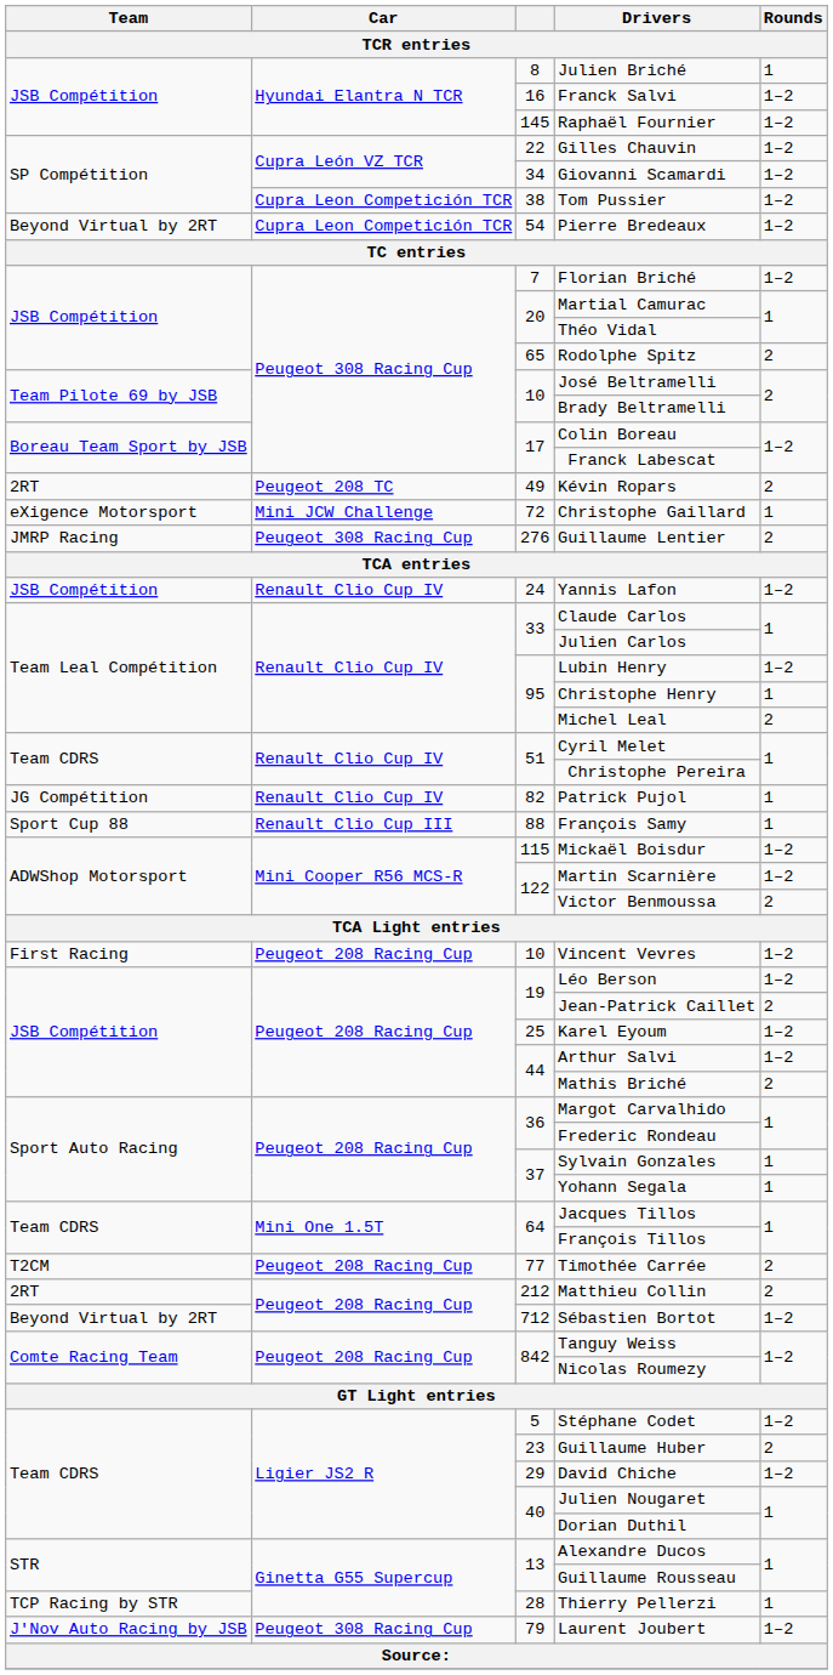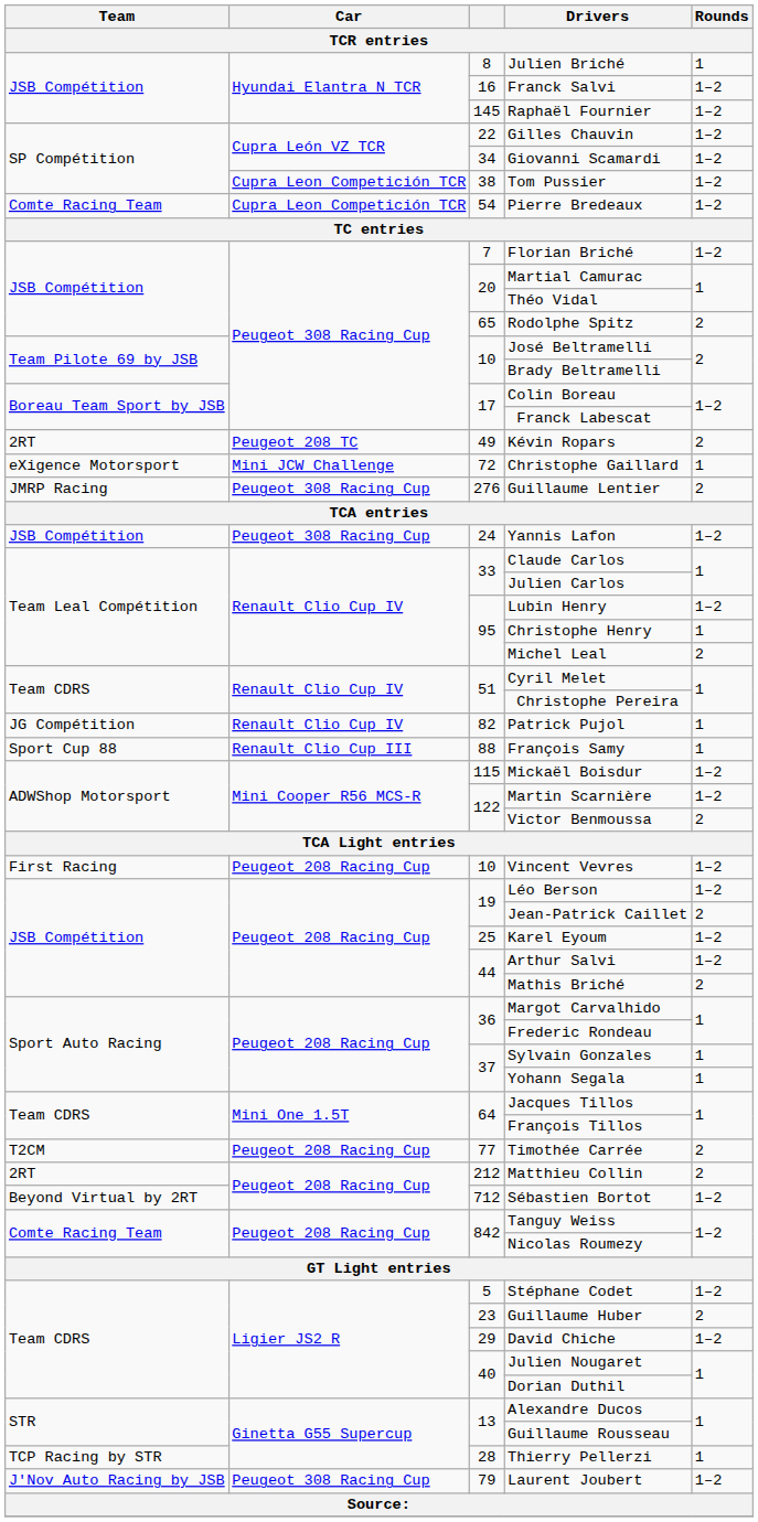 <table class="wikitable" style="font-size: 85%;">
 <tr>
 <th>Team</th>
 <th>Car</th>
 <th></th>
 <th>Drivers</th>
 <th>Rounds</th>
 </tr>
 <tr>
 <th colspan="5">TCR entries</th>
 </tr>
 <tr>
 <td rowspan="3"> <a href='#'>JSB Compétition</a></td>
 <td rowspan="3"><a href='#'>Hyundai Elantra N TCR</a></td>
 <td align="center">8</td>
 <td> Julien Briché</td>
 <td>1</td>
 </tr>
 <tr>
 <td align="center">16</td>
 <td> Franck Salvi</td>
 <td>1–2</td>
 </tr>
 <tr>
 <td align="center">145</td>
 <td> Raphaël Fournier</td>
 <td>1–2</td>
 </tr>
 <tr>
 <td rowspan="3"> SP Compétition</td>
 <td rowspan="2"><a href='#'>Cupra León VZ TCR</a></td>
 <td align="center">22</td>
 <td> Gilles Chauvin</td>
 <td>1–2</td>
 </tr>
 <tr>
 <td align="center">34</td>
 <td> Giovanni Scamardi</td>
 <td>1–2</td>
 </tr>
 <tr>
 <td><a href='#'>Cupra Leon Competición TCR</a></td>
 <td align="center">38</td>
 <td> Tom Pussier</td>
 <td>1–2</td>
 </tr>
 <tr>
-<td> Beyond Virtual by 2RT</td>
+<td> <a href='#'>Comte Racing Team</a></td>
 <td><a href='#'>Cupra Leon Competición TCR</a></td>
 <td align="center">54</td>
 <td> Pierre Bredeaux</td>
 <td>1–2</td>
 </tr>
 <tr>
 <th colspan="5">TC entries</th>
 </tr>
 <tr>
 <td rowspan="4"> <a href='#'>JSB Compétition</a></td>
 <td rowspan="8"><a href='#'>Peugeot 308 Racing Cup</a></td>
 <td align="center">7</td>
 <td> Florian Briché</td>
 <td>1–2</td>
 </tr>
 <tr>
 <td rowspan="2" align="center">20</td>
 <td> Martial Camurac</td>
 <td rowspan="2">1</td>
 </tr>
 <tr>
 <td> Théo Vidal</td>
 </tr>
 <tr>
 <td align="center">65</td>
 <td> Rodolphe Spitz</td>
 <td>2</td>
 </tr>
 <tr>
 <td rowspan="2"> <a href='#'>Team Pilote 69 by JSB</a></td>
 <td rowspan="2"  align="center">10</td>
 <td> José Beltramelli</td>
 <td rowspan="2">2</td>
 </tr>
 <tr>
 <td> Brady Beltramelli</td>
 </tr>
 <tr>
 <td rowspan="2"> <a href='#'>Boreau Team Sport by JSB</a></td>
 <td rowspan="2" align="center">17</td>
 <td> Colin Boreau</td>
 <td rowspan="2">1–2</td>
 </tr>
 <tr>
 <td> Franck Labescat</td>
 </tr>
 <tr>
 <td> 2RT</td>
 <td><a href='#'>Peugeot 208 TC</a></td>
 <td align="center">49</td>
 <td> Kévin Ropars</td>
 <td>2</td>
 </tr>
 <tr>
 <td> eXigence Motorsport</td>
 <td><a href='#'>Mini JCW Challenge</a></td>
 <td align="center">72</td>
 <td> Christophe Gaillard</td>
 <td>1</td>
 </tr>
 <tr>
 <td> JMRP Racing</td>
 <td><a href='#'>Peugeot 308 Racing Cup</a></td>
 <td align="center">276</td>
 <td> Guillaume Lentier</td>
 <td>2</td>
 </tr>
 <tr>
 <th colspan="5">TCA entries</th>
 </tr>
 <tr>
 <td> <a href='#'>JSB Compétition</a></td>
-<td><a href='#'>Renault Clio Cup IV</a></td>
+<td><a href='#'>Peugeot 308 Racing Cup</a></td>
 <td align="center">24</td>
 <td> Yannis Lafon</td>
 <td>1–2</td>
 </tr>
 <tr>
 <td rowspan="5"> Team Leal Compétition</td>
 <td rowspan="5"><a href='#'>Renault Clio Cup IV</a></td>
 <td rowspan="2" align="center">33</td>
 <td> Claude Carlos</td>
 <td rowspan="2">1</td>
 </tr>
 <tr>
 <td> Julien Carlos</td>
 </tr>
 <tr>
 <td rowspan="3" align="center">95</td>
 <td> Lubin Henry</td>
 <td>1–2</td>
 </tr>
 <tr>
 <td> Christophe Henry</td>
 <td>1</td>
 </tr>
 <tr>
 <td> Michel Leal</td>
 <td>2</td>
 </tr>
 <tr>
 <td rowspan="2"> Team CDRS</td>
 <td rowspan="2"><a href='#'>Renault Clio Cup IV</a></td>
 <td rowspan="2" align="center">51</td>
 <td> Cyril Melet</td>
 <td rowspan="2">1</td>
 </tr>
 <tr>
 <td> Christophe Pereira</td>
 </tr>
 <tr>
 <td> JG Compétition</td>
 <td><a href='#'>Renault Clio Cup IV</a></td>
 <td align="center">82</td>
 <td> Patrick Pujol</td>
 <td>1</td>
 </tr>
 <tr>
 <td> Sport Cup 88</td>
 <td><a href='#'>Renault Clio Cup III</a></td>
 <td align="center">88</td>
 <td> François Samy</td>
 <td>1</td>
 </tr>
 <tr>
 <td rowspan="3"> ADWShop Motorsport</td>
 <td rowspan="3"><a href='#'>Mini Cooper R56 MCS-R</a></td>
 <td align="center">115</td>
 <td> Mickaël Boisdur</td>
 <td>1–2</td>
 </tr>
 <tr>
 <td rowspan="2" align="center">122</td>
 <td> Martin Scarnière</td>
 <td>1–2</td>
 </tr>
 <tr>
 <td> Victor Benmoussa</td>
 <td>2</td>
 </tr>
 <tr>
 <th colspan="5">TCA Light entries</th>
 </tr>
 <tr>
 <td> First Racing</td>
 <td><a href='#'>Peugeot 208 Racing Cup</a></td>
 <td align="center">10</td>
 <td> Vincent Vevres</td>
 <td>1–2</td>
 </tr>
 <tr>
 <td rowspan="5"> <a href='#'>JSB Compétition</a></td>
 <td rowspan="5"><a href='#'>Peugeot 208 Racing Cup</a></td>
 <td rowspan="2" align="center">19</td>
 <td> Léo Berson</td>
 <td>1–2</td>
 </tr>
 <tr>
 <td> Jean-Patrick Caillet</td>
 <td>2</td>
 </tr>
 <tr>
 <td align="center">25</td>
 <td> Karel Eyoum</td>
 <td>1–2</td>
 </tr>
 <tr>
 <td rowspan="2"  align="center">44</td>
 <td> Arthur Salvi</td>
 <td>1–2</td>
 </tr>
 <tr>
 <td> Mathis Briché</td>
 <td>2</td>
 </tr>
 <tr>
 <td rowspan="4"> Sport Auto Racing</td>
 <td rowspan="4"><a href='#'>Peugeot 208 Racing Cup</a></td>
 <td rowspan="2" align="center">36</td>
 <td> Margot Carvalhido</td>
 <td rowspan="2">1</td>
 </tr>
 <tr>
 <td> Frederic Rondeau</td>
 </tr>
 <tr>
 <td rowspan="2" align="center">37</td>
 <td> Sylvain Gonzales</td>
 <td>1</td>
 </tr>
 <tr>
 <td> Yohann Segala</td>
 <td>1</td>
 </tr>
 <tr>
 <td rowspan="2"> Team CDRS</td>
 <td rowspan="2"><a href='#'>Mini One 1.5T</a></td>
 <td rowspan="2" align="center">64</td>
 <td> Jacques Tillos</td>
 <td rowspan="2">1</td>
 </tr>
 <tr>
 <td> François Tillos</td>
 </tr>
 <tr>
 <td> T2CM</td>
 <td><a href='#'>Peugeot 208 Racing Cup</a></td>
 <td align="center">77</td>
 <td> Timothée Carrée</td>
 <td>2</td>
 </tr>
 <tr>
 <td> 2RT</td>
 <td rowspan="2"><a href='#'>Peugeot 208 Racing Cup</a></td>
 <td align="center">212</td>
 <td> Matthieu Collin</td>
 <td>2</td>
 </tr>
 <tr>
 <td> Beyond Virtual by 2RT</td>
 <td align="center">712</td>
 <td> Sébastien Bortot</td>
 <td>1–2</td>
 </tr>
 <tr>
 <td rowspan="2"> <a href='#'>Comte Racing Team</a></td>
 <td rowspan="2"><a href='#'>Peugeot 208 Racing Cup</a></td>
 <td rowspan="2" align="center">842</td>
 <td> Tanguy Weiss</td>
 <td rowspan="2">1–2</td>
 </tr>
 <tr>
 <td> Nicolas Roumezy</td>
 </tr>
 <tr>
 <th colspan="5">GT Light entries</th>
 </tr>
 <tr>
 <td rowspan="5"> Team CDRS</td>
 <td rowspan="5"><a href='#'>Ligier JS2 R</a></td>
 <td align="center">5</td>
 <td> Stéphane Codet</td>
 <td>1–2</td>
 </tr>
 <tr>
 <td align="center">23</td>
 <td> Guillaume Huber</td>
 <td>2</td>
 </tr>
 <tr>
 <td align="center">29</td>
 <td> David Chiche</td>
 <td>1–2</td>
 </tr>
 <tr>
 <td rowspan="2"  align="center">40</td>
 <td> Julien Nougaret</td>
 <td rowspan="2">1</td>
 </tr>
 <tr>
 <td> Dorian Duthil</td>
 </tr>
 <tr>
 <td rowspan="2"> STR</td>
 <td rowspan="3"><a href='#'>Ginetta G55 Supercup</a></td>
 <td rowspan="2"  align="center">13</td>
 <td> Alexandre Ducos</td>
 <td rowspan="2">1</td>
 </tr>
 <tr>
 <td> Guillaume Rousseau</td>
 </tr>
 <tr>
 <td> TCP Racing by STR</td>
 <td align="center">28</td>
 <td> Thierry Pellerzi</td>
 <td>1</td>
 </tr>
 <tr>
 <td> <a href='#'>J'Nov Auto Racing by JSB</a></td>
 <td><a href='#'>Peugeot 308 Racing Cup</a></td>
 <td align="center">79</td>
 <td> Laurent Joubert</td>
 <td>1–2</td>
 </tr>
 <tr>
 <th colspan="5">Source:</th>
 </tr>
 <tr>
 </tr>
 </table>
